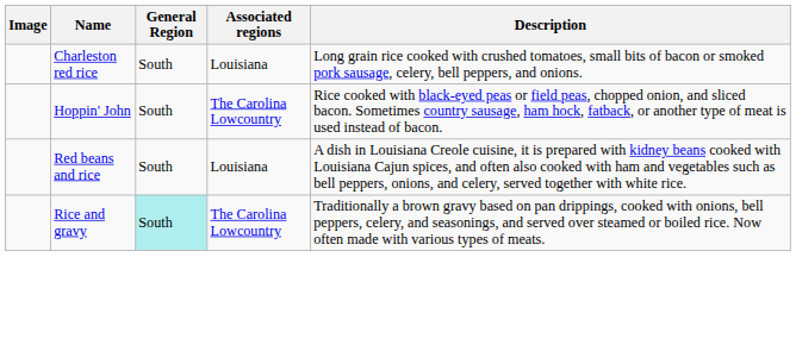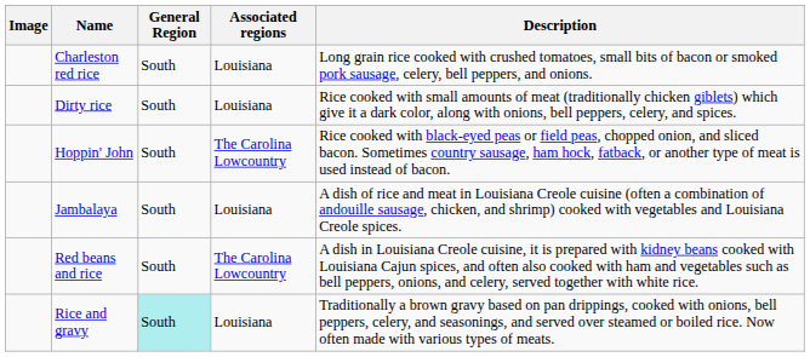 <table class="wikitable sortable">
 <tr>
 <th class="unsortable">Image</th>
 <th>Name</th>
 <th>General Region</th>
 <th>Associated regions</th>
 <th class="unsortable">Description</th>
 </tr>
 <tr>
 <td></td>
 <td><a href='#'>Charleston red rice</a></td>
 <td>South</td>
 <td>Louisiana</td>
 <td>Long grain rice cooked with crushed tomatoes, small bits of bacon or smoked <a href='#'>pork sausage</a>, celery, bell peppers, and onions.</td>
 </tr>
 <tr>
 <td></td>
+<td><a href='#'>Dirty rice</a></td>
+<td>South</td>
+<td>Louisiana</td>
+<td>Rice cooked with small amounts of meat (traditionally chicken <a href='#'>giblets</a>) which give it a dark color, along with onions, bell peppers, celery, and spices.</td>
+</tr>
+<tr>
+<td></td>
 <td><a href='#'>Hoppin' John</a></td>
 <td>South</td>
 <td><a href='#'>The Carolina Lowcountry</a></td>
 <td>Rice cooked with <a href='#'>black-eyed peas</a> or <a href='#'>field peas</a>, chopped onion, and sliced bacon.  Sometimes <a href='#'>country sausage</a>, <a href='#'>ham hock</a>, <a href='#'>fatback</a>, or another type of meat is used instead of bacon.</td>
 </tr>
 <tr>
 <td></td>
+<td><a href='#'>Jambalaya</a></td>
+<td>South</td>
+<td>Louisiana</td>
+<td>A dish of rice and meat in Louisiana Creole cuisine (often a combination of <a href='#'>andouille sausage</a>, chicken, and shrimp) cooked with vegetables and Louisiana Creole spices.</td>
+</tr>
+<tr>
+<td></td>
 <td><a href='#'>Red beans and rice</a></td>
 <td>South</td>
-<td>Louisiana</td>
+<td><a href='#'>The Carolina Lowcountry</a></td>
 <td>A dish in Louisiana Creole cuisine, it is prepared with <a href='#'>kidney beans</a> cooked with Louisiana Cajun spices, and often also cooked with ham and vegetables such as bell peppers, onions, and celery, served together with white rice.</td>
 </tr>
 <tr>
 <td></td>
 <td><a href='#'>Rice and gravy</a></td>
 <td style="background: paleturquoise;">South</td>
-<td><a href='#'>The Carolina Lowcountry</a></td>
+<td>Louisiana</td>
 <td>Traditionally a brown gravy based on pan drippings, cooked with onions, bell peppers, celery, and seasonings, and served over steamed or boiled rice.  Now often made with various types of meats.</td>
 </tr>
 </table>
